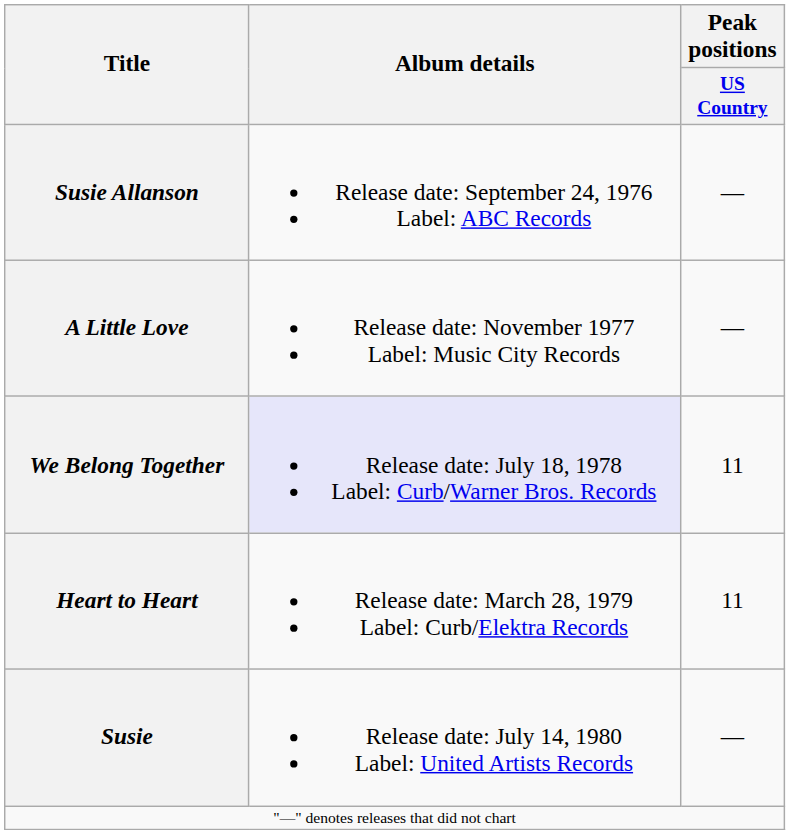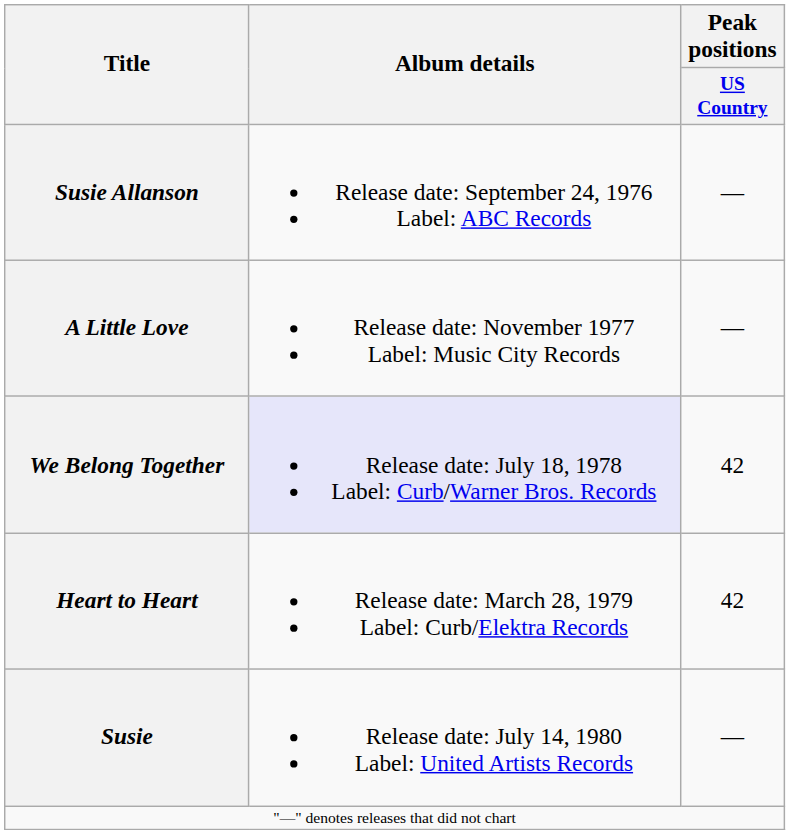 <table class="wikitable plainrowheaders" style="text-align:center;">
 <tr>
 <th rowspan="2" style="width:10em;">Title</th>
 <th rowspan="2" style="width:18em;">Album details</th>
 <th>Peak positions</th>
 </tr>
 <tr style="font-size:smaller;">
 <th width="65"><a href='#'>US Country</a></th>
 </tr>
 <tr>
 <th scope="row"><em>Susie Allanson</em></th>
 <td><br><ul><li>Release date: September 24, 1976</li><li>Label: <a href='#'>ABC Records</a></li></ul></td>
 <td>—</td>
 </tr>
 <tr>
 <th scope="row"><em>A Little Love</em></th>
 <td><br><ul><li>Release date: November 1977</li><li>Label: Music City Records</li></ul></td>
 <td>—</td>
 </tr>
 <tr>
 <th scope="row"><em>We Belong Together</em></th>
 <td style="background: lavender;"><br><ul><li>Release date: July 18, 1978</li><li>Label: <a href='#'>Curb</a>/<a href='#'>Warner Bros. Records</a></li></ul></td>
-<td>11</td>
+<td>42</td>
 </tr>
 <tr>
 <th scope="row"><em>Heart to Heart</em></th>
 <td><br><ul><li>Release date: March 28, 1979</li><li>Label: Curb/<a href='#'>Elektra Records</a></li></ul></td>
-<td>11</td>
+<td>42</td>
 </tr>
 <tr>
 <th scope="row"><em>Susie</em></th>
 <td><br><ul><li>Release date: July 14, 1980</li><li>Label: <a href='#'>United Artists Records</a></li></ul></td>
 <td>—</td>
 </tr>
 <tr>
 <td colspan="3" style="font-size:8pt">"—" denotes releases that did not chart</td>
 </tr>
 <tr>
 </tr>
 </table>
